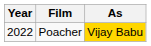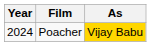 <table class="wikitable">
 <tr>
 <th>Year</th>
 <th>Film</th>
 <th>As</th>
 </tr>
 <tr>
-<td>2022</td>
+<td>2024</td>
 <td>Poacher</td>
 <td style="background: gold;">Vijay Babu</td>
 </tr>
 </table>
